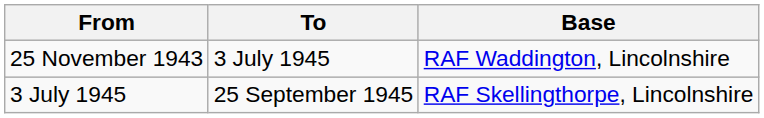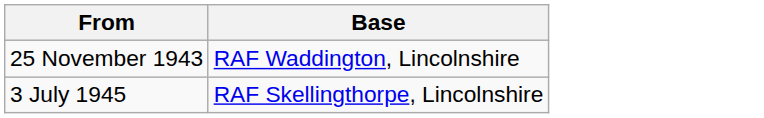 <table class="wikitable">
 <tr>
 <th>From</th>
-<th>To</th>
 <th>Base</th>
 </tr>
 <tr>
 <td>25 November 1943</td>
-<td>3 July 1945</td>
 <td><a href='#'>RAF Waddington</a>, Lincolnshire</td>
 </tr>
 <tr>
 <td>3 July 1945</td>
-<td>25 September 1945</td>
 <td><a href='#'>RAF Skellingthorpe</a>, Lincolnshire</td>
 </tr>
 </table>
